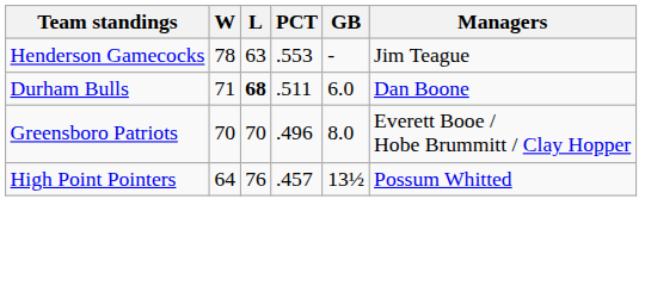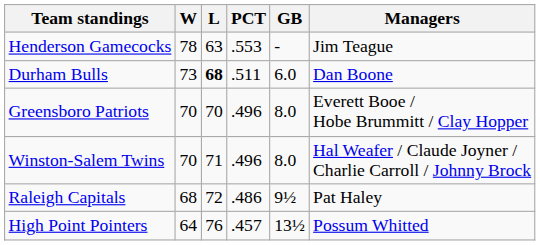 <table class="wikitable">
 <tr>
 <th>Team standings</th>
 <th>W</th>
 <th>L</th>
 <th>PCT</th>
 <th>GB</th>
 <th>Managers</th>
 </tr>
 <tr>
 <td><a href='#'>Henderson Gamecocks</a></td>
 <td>78</td>
 <td>63</td>
 <td>.553</td>
 <td>-</td>
 <td>Jim Teague</td>
 </tr>
 <tr>
 <td><a href='#'>Durham Bulls</a></td>
-<td>71</td>
+<td>73</td>
 <td><strong>68</strong></td>
 <td>.511</td>
 <td>6.0</td>
 <td><a href='#'>Dan Boone</a></td>
 </tr>
 <tr>
 <td><a href='#'>Greensboro Patriots</a></td>
 <td>70</td>
 <td>70</td>
 <td>.496</td>
 <td>8.0</td>
 <td>Everett Booe /<br> Hobe Brummitt / <a href='#'>Clay Hopper</a></td>
 </tr>
 <tr>
+<td><a href='#'>Winston-Salem Twins</a></td>
+<td>70</td>
+<td>71</td>
+<td>.496</td>
+<td>8.0</td>
+<td><a href='#'>Hal Weafer</a> / Claude Joyner /<br> Charlie Carroll / <a href='#'>Johnny Brock</a></td>
+</tr>
+<tr>
+<td><a href='#'>Raleigh Capitals</a></td>
+<td>68</td>
+<td>72</td>
+<td>.486</td>
+<td>9½</td>
+<td>Pat Haley</td>
+</tr>
+<tr>
 <td><a href='#'>High Point Pointers</a></td>
 <td>64</td>
 <td>76</td>
 <td>.457</td>
 <td>13½</td>
 <td><a href='#'>Possum Whitted</a></td>
 </tr>
 </table>
